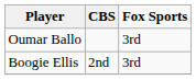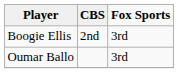 <table class="wikitable" style="white-space:nowrap; font-size:90%;">
 <tr>
 <td style="text-align:center; background:#f0f0f0;"><strong>Player</strong></td>
 <td style="text-align:center; background:#f0f0f0;"><strong>CBS</strong></td>
 <td><strong>Fox Sports</strong></td>
 </tr>
 <tr>
+<td>Boogie Ellis</td>
+<td>2nd</td>
+<td>3rd</td>
+</tr>
+<tr>
 <td>Oumar Ballo</td>
 <td></td>
 <td>3rd</td>
 </tr>
 <tr>
-<td>Boogie Ellis</td>
-<td>2nd</td>
-<td>3rd</td>
-</tr>
-<tr>
 </tr>
 </table>
